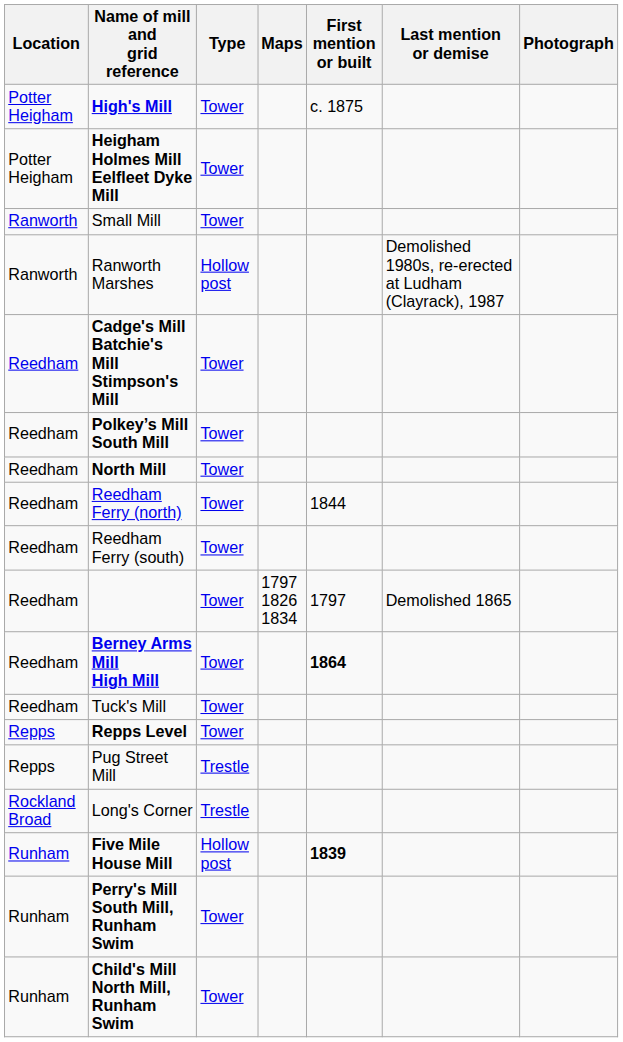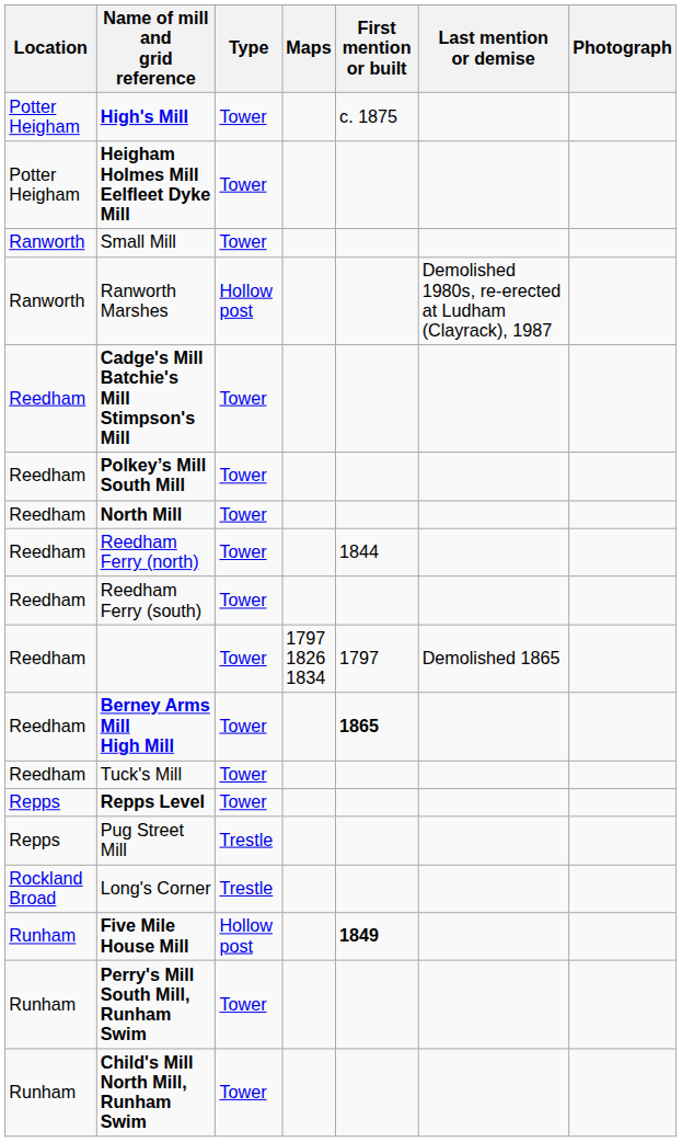 <table class="wikitable">
 <tr>
 <th>Location</th>
 <th>Name of mill and<br>grid reference</th>
 <th>Type</th>
 <th>Maps</th>
 <th>First mention<br>or built</th>
 <th>Last mention<br> or demise</th>
 <th>Photograph</th>
 </tr>
 <tr>
 <td><a href='#'>Potter Heigham</a></td>
 <td><strong><a href='#'>High's Mill</a></strong><br></td>
 <td><a href='#'>Tower</a></td>
 <td></td>
 <td>c. 1875</td>
 <td></td>
 <td></td>
 </tr>
 <tr>
 <td>Potter Heigham</td>
 <td><strong>Heigham Holmes Mill<br>Eelfleet Dyke Mill</strong><br></td>
 <td><a href='#'>Tower</a></td>
 <td></td>
 <td></td>
 <td></td>
 <td></td>
 </tr>
 <tr>
 <td><a href='#'>Ranworth</a></td>
 <td>Small Mill<br></td>
 <td><a href='#'>Tower</a></td>
 <td></td>
 <td></td>
 <td></td>
 <td></td>
 </tr>
 <tr>
 <td>Ranworth</td>
 <td>Ranworth Marshes<br></td>
 <td><a href='#'>Hollow post</a></td>
 <td></td>
 <td></td>
 <td>Demolished 1980s, re-erected at Ludham (Clayrack), 1987</td>
 <td></td>
 </tr>
 <tr>
 <td><a href='#'>Reedham</a></td>
 <td><strong>Cadge's Mill<br>Batchie's Mill<br>Stimpson's Mill</strong><br></td>
 <td><a href='#'>Tower</a></td>
 <td></td>
 <td></td>
 <td></td>
 <td></td>
 </tr>
 <tr>
 <td>Reedham</td>
 <td><strong>Polkey’s Mill<br>South Mill</strong><br></td>
 <td><a href='#'>Tower</a></td>
 <td></td>
 <td></td>
 <td></td>
 <td></td>
 </tr>
 <tr>
 <td>Reedham</td>
 <td><strong>North Mill</strong><br></td>
 <td><a href='#'>Tower</a></td>
 <td></td>
 <td></td>
 <td></td>
 <td></td>
 </tr>
 <tr>
 <td>Reedham</td>
 <td><a href='#'>Reedham Ferry (north)</a><br></td>
 <td><a href='#'>Tower</a></td>
 <td></td>
 <td>1844</td>
 <td></td>
 <td></td>
 </tr>
 <tr>
 <td>Reedham</td>
 <td>Reedham Ferry (south)<br></td>
 <td><a href='#'>Tower</a></td>
 <td></td>
 <td></td>
 <td></td>
 <td></td>
 </tr>
 <tr>
 <td>Reedham</td>
 <td></td>
 <td><a href='#'>Tower</a></td>
 <td>1797<br>1826<br>1834</td>
 <td>1797</td>
 <td>Demolished 1865<br></td>
 <td></td>
 </tr>
 <tr>
 <td>Reedham</td>
 <td><strong><a href='#'>Berney Arms Mill<br>High Mill</a></strong><br></td>
 <td><a href='#'>Tower</a></td>
 <td></td>
-<td><strong>1864</strong></td>
+<td><strong>1865</strong></td>
 <td></td>
 <td></td>
 </tr>
 <tr>
 <td>Reedham</td>
 <td>Tuck's Mill<br></td>
 <td><a href='#'>Tower</a></td>
 <td></td>
 <td></td>
 <td></td>
 <td></td>
 </tr>
 <tr>
 <td><a href='#'>Repps</a></td>
 <td><strong>Repps Level</strong><br></td>
 <td><a href='#'>Tower</a></td>
 <td></td>
 <td></td>
 <td></td>
 <td></td>
 </tr>
 <tr>
 <td>Repps</td>
 <td>Pug Street Mill<br></td>
 <td><a href='#'>Trestle</a></td>
 <td></td>
 <td></td>
 <td></td>
 <td></td>
 </tr>
 <tr>
 <td><a href='#'>Rockland Broad</a></td>
 <td>Long's Corner</td>
 <td><a href='#'>Trestle</a></td>
 <td></td>
 <td></td>
 <td></td>
 <td></td>
 </tr>
 <tr>
 <td><a href='#'>Runham</a></td>
 <td><strong>Five Mile House Mill</strong><br></td>
 <td><a href='#'>Hollow post</a></td>
 <td></td>
-<td><strong>1839</strong></td>
+<td><strong>1849</strong></td>
 <td></td>
 <td></td>
 </tr>
 <tr>
 <td>Runham</td>
 <td><strong>Perry's Mill<br>South Mill, Runham Swim</strong><br></td>
 <td><a href='#'>Tower</a></td>
 <td></td>
 <td></td>
 <td></td>
 <td></td>
 </tr>
 <tr>
 <td>Runham</td>
 <td><strong>Child's Mill<br>North Mill, Runham Swim</strong><br></td>
 <td><a href='#'>Tower</a></td>
 <td></td>
 <td></td>
 <td></td>
 <td></td>
 </tr>
 </table>
